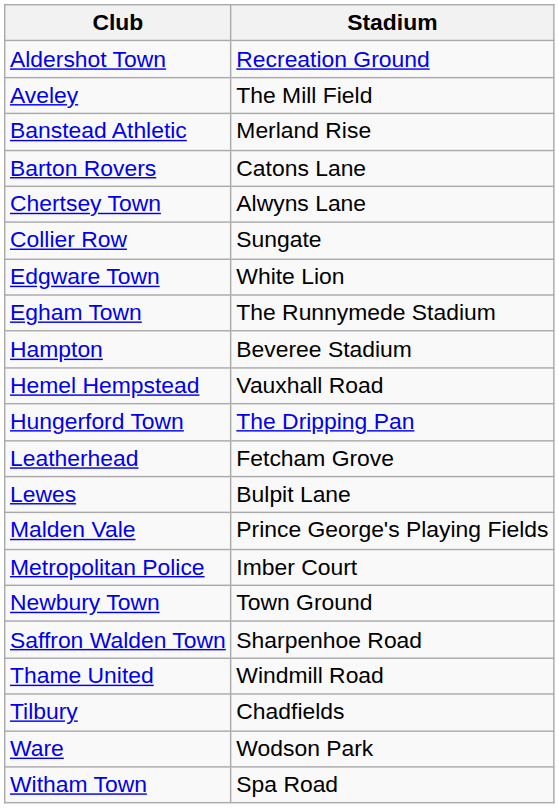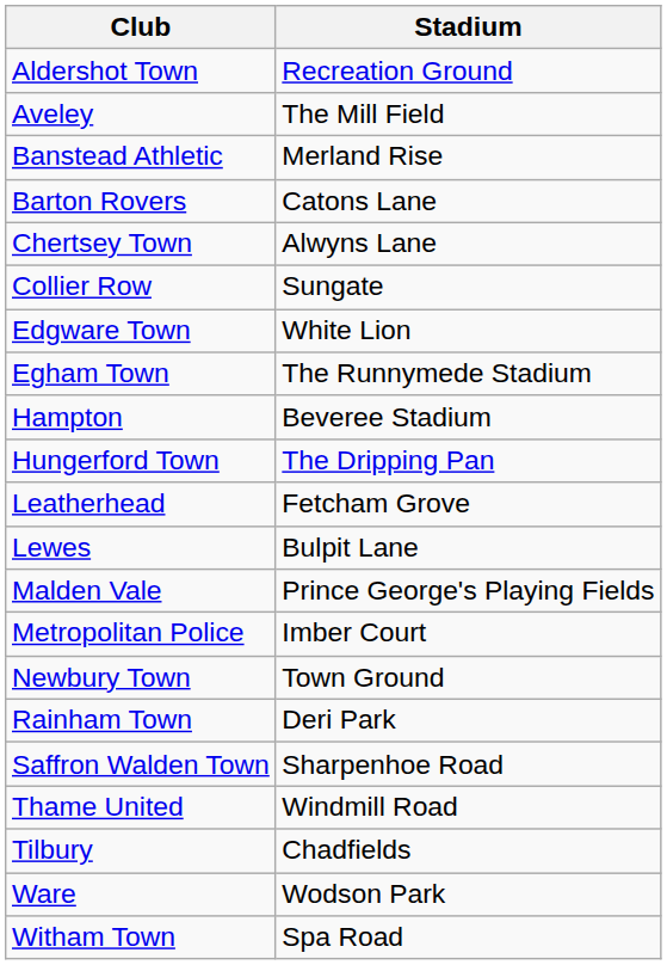 <table class="wikitable sortable">
 <tr>
 <th>Club</th>
 <th>Stadium</th>
 </tr>
 <tr>
 <td><a href='#'>Aldershot Town</a></td>
 <td><a href='#'>Recreation Ground</a></td>
 </tr>
 <tr>
 <td><a href='#'>Aveley</a></td>
 <td>The Mill Field</td>
 </tr>
 <tr>
 <td><a href='#'>Banstead Athletic</a></td>
 <td>Merland Rise</td>
 </tr>
 <tr>
 <td><a href='#'>Barton Rovers</a></td>
 <td>Catons Lane</td>
 </tr>
 <tr>
 <td><a href='#'>Chertsey Town</a></td>
 <td>Alwyns Lane</td>
 </tr>
 <tr>
 <td><a href='#'>Collier Row</a></td>
 <td>Sungate</td>
 </tr>
 <tr>
 <td><a href='#'>Edgware Town</a></td>
 <td>White Lion</td>
 </tr>
 <tr>
 <td><a href='#'>Egham Town</a></td>
 <td>The Runnymede Stadium</td>
 </tr>
 <tr>
 <td><a href='#'>Hampton</a></td>
 <td>Beveree Stadium</td>
 </tr>
 <tr>
-<td><a href='#'>Hemel Hempstead</a></td>
-<td>Vauxhall Road</td>
-</tr>
-<tr>
 <td><a href='#'>Hungerford Town</a></td>
 <td><a href='#'>The Dripping Pan</a></td>
 </tr>
 <tr>
 <td><a href='#'>Leatherhead</a></td>
 <td>Fetcham Grove</td>
 </tr>
 <tr>
 <td><a href='#'>Lewes</a></td>
 <td>Bulpit Lane</td>
 </tr>
 <tr>
 <td><a href='#'>Malden Vale</a></td>
 <td>Prince George's Playing Fields</td>
 </tr>
 <tr>
 <td><a href='#'>Metropolitan Police</a></td>
 <td>Imber Court</td>
 </tr>
 <tr>
 <td><a href='#'>Newbury Town</a></td>
 <td>Town Ground</td>
 </tr>
 <tr>
+<td><a href='#'>Rainham Town</a></td>
+<td>Deri Park</td>
+</tr>
+<tr>
 <td><a href='#'>Saffron Walden Town</a></td>
 <td>Sharpenhoe Road</td>
 </tr>
 <tr>
 <td><a href='#'>Thame United</a></td>
 <td>Windmill Road</td>
 </tr>
 <tr>
 <td><a href='#'>Tilbury</a></td>
 <td>Chadfields</td>
 </tr>
 <tr>
 <td><a href='#'>Ware</a></td>
 <td>Wodson Park</td>
 </tr>
 <tr>
 <td><a href='#'>Witham Town</a></td>
 <td>Spa Road</td>
 </tr>
 </table>
